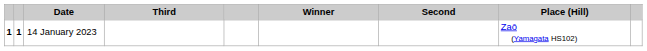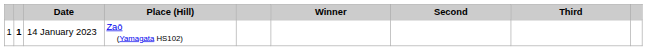 <table class="wikitable plainrowheaders" style="background:#fff; font-size:86%; line-height:16px; border:grey solid 1px; border-collapse:collapse;">
 <tr>
 <th scope="col" style="background:#ccc; width=30 px;"></th>
 <th scope="col" style="background:#ccc; width=10 px;"></th>
 <th scope="col" style="background:#ccc; width:112px;">Date</th>
-<th scope="col" style="background:#ccc; width:170px;">Third</th>
+<th scope="col" style="background:#ccc; width:188px;">Place (Hill)</th>
 <th scope="col" style="background:#ccc; width:44px;"></th>
 <th scope="col" style="background:#ccc; width:170px;">Winner</th>
 <th scope="col" style="background:#ccc; width:170px;">Second</th>
-<th scope="col" style="background:#ccc; width:188px;">Place (Hill)</th>
+<th scope="col" style="background:#ccc; width:170px;">Third</th>
 <th scope="col" style="background:#ccc; width:10px;"></th>
 </tr>
 <tr>
-<td align="center"><strong>1</strong></td>
+<td align="center">1</td>
 <td align="center"><strong>1</strong></td>
 <td align="right">14 January 2023  </td>
-<td></td>
+<td> <a href='#'>Zaō</a><br>       <small>(<a href='#'>Yamagata</a> HS102)</small></td>
 <td align="right"></td>
 <td></td>
 <td></td>
-<td> <a href='#'>Zaō</a><br>       <small>(<a href='#'>Yamagata</a> HS102)</small></td>
+<td></td>
 <td></td>
 </tr>
 </table>
